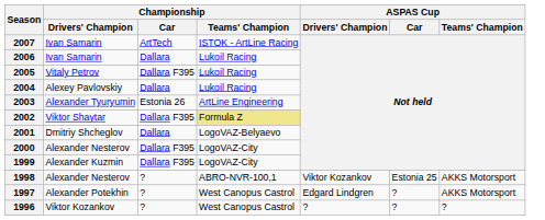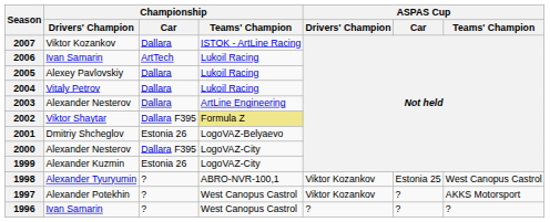 <table class="wikitable" style="font-size: 85%;">
 <tr>
 <th rowspan=2>Season</th>
 <th colspan=3>Championship</th>
 <th colspan=3>ASPAS Cup</th>
 </tr>
 <tr>
 <th>Drivers' Champion</th>
 <th>Car</th>
 <th>Teams' Champion</th>
 <th>Drivers' Champion</th>
 <th>Car</th>
 <th>Teams' Champion</th>
 </tr>
 <tr>
 <th>2007</th>
-<td><a href='#'>Ivan Samarin</a></td>
-<td><a href='#'>ArtTech</a></td>
+<td>Viktor Kozankov</td>
+<td><a href='#'>Dallara</a></td>
 <td><a href='#'>ISTOK - ArtLine Racing</a></td>
 <th colspan="3" rowspan="9" align="center"><em>Not held</em></th>
 </tr>
 <tr>
 <th>2006</th>
 <td><a href='#'>Ivan Samarin</a></td>
-<td><a href='#'>Dallara</a></td>
+<td><a href='#'>ArtTech</a></td>
 <td><a href='#'>Lukoil Racing</a></td>
 </tr>
 <tr>
 <th>2005</th>
-<td><a href='#'>Vitaly Petrov</a></td>
-<td><a href='#'>Dallara</a> F395</td>
-<td><a href='#'>Lukoil Racing</a></td>
-</tr>
-<tr>
-<th>2004</th>
 <td>Alexey Pavlovskiy</td>
 <td><a href='#'>Dallara</a></td>
 <td><a href='#'>Lukoil Racing</a></td>
 </tr>
 <tr>
+<th>2004</th>
+<td><a href='#'>Vitaly Petrov</a></td>
+<td><a href='#'>Dallara</a></td>
+<td><a href='#'>Lukoil Racing</a></td>
+</tr>
+<tr>
 <th>2003</th>
-<td><a href='#'>Alexander Tyuryumin</a></td>
-<td>Estonia 26</td>
+<td>Alexander Nesterov</td>
+<td><a href='#'>Dallara</a></td>
 <td><a href='#'>ArtLine Engineering</a></td>
 </tr>
 <tr>
 <th>2002</th>
 <td><a href='#'>Viktor Shaytar</a></td>
 <td><a href='#'>Dallara</a> F395</td>
 <td style="background: khaki;">Formula Z</td>
 </tr>
 <tr>
 <th>2001</th>
 <td>Dmitriy Shcheglov</td>
-<td><a href='#'>Dallara</a></td>
+<td>Estonia 26</td>
 <td>LogoVAZ-Belyaevo</td>
 </tr>
 <tr>
 <th>2000</th>
 <td>Alexander Nesterov</td>
 <td><a href='#'>Dallara</a> F395</td>
 <td>LogoVAZ-City</td>
 </tr>
 <tr>
 <th>1999</th>
 <td>Alexander Kuzmin</td>
-<td><a href='#'>Dallara</a> F395</td>
+<td>Estonia 26</td>
 <td>LogoVAZ-City</td>
 </tr>
 <tr>
 <th>1998</th>
-<td>Alexander Nesterov</td>
+<td><a href='#'>Alexander Tyuryumin</a></td>
 <td>?</td>
 <td>ABRO-NVR-100,1</td>
 <td>Viktor Kozankov</td>
 <td>Estonia 25</td>
-<td>AKKS Motorsport</td>
+<td>West Canopus Castrol</td>
 </tr>
 <tr>
 <th>1997</th>
 <td>Alexander Potekhin</td>
 <td>?</td>
 <td>West Canopus Castrol</td>
-<td>Edgard Lindgren</td>
+<td>Viktor Kozankov</td>
 <td>?</td>
 <td>AKKS Motorsport</td>
 </tr>
 <tr>
 <th>1996</th>
-<td>Viktor Kozankov</td>
+<td><a href='#'>Ivan Samarin</a></td>
 <td>?</td>
 <td>West Canopus Castrol</td>
 <td>?</td>
 <td>?</td>
 <td>?</td>
 </tr>
 </table>
